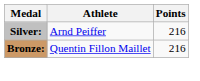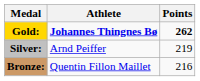 <table class="wikitable">
 <tr>
 <th>Medal</th>
 <th>Athlete</th>
 <th>Points</th>
 </tr>
 <tr>
+<td style="text-align:center;background-color:gold;"><strong>Gold:</strong></td>
+<td> <strong><a href='#'>Johannes Thingnes Bø</a></strong></td>
+<td align="right"><strong>262</strong></td>
+</tr>
+<tr>
 <td style="text-align:center;background-color:silver;"><strong>Silver:</strong></td>
 <td> <a href='#'>Arnd Peiffer</a></td>
-<td align="right">216</td>
+<td align="right">219</td>
 </tr>
 <tr>
 <td style="text-align:center;background-color:#CC9966;"><strong>Bronze:</strong></td>
 <td> <a href='#'>Quentin Fillon Maillet</a></td>
 <td align="right">216</td>
 </tr>
 </table>
